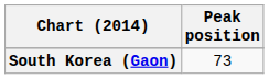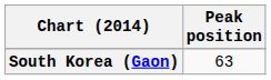 <table class="wikitable plainrowheaders sortable" style="text-align:center;">
 <tr>
 <th scope="col">Chart (2014)</th>
 <th scope="col">Peak<br>position</th>
 </tr>
 <tr>
 </tr>
 <tr>
 </tr>
 <tr>
 <th scope="row">South Korea (<a href='#'>Gaon</a>)</th>
-<td>73</td>
+<td>63</td>
 </tr>
 </table>
